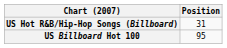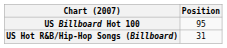 <table class="wikitable sortable plainrowheaders" style="text-align:center">
 <tr>
 <th scope="col">Chart (2007)</th>
 <th scope="col">Position</th>
 </tr>
 <tr>
+<th scope="row">US <em>Billboard</em> Hot 100</th>
+<td>95</td>
+</tr>
+<tr>
 <th scope="row">US Hot R&B/Hip-Hop Songs (<em>Billboard</em>)</th>
 <td>31</td>
 </tr>
-<tr>
-<th scope="row">US <em>Billboard</em> Hot 100</th>
-<td>95</td>
-</tr>
 </table>
